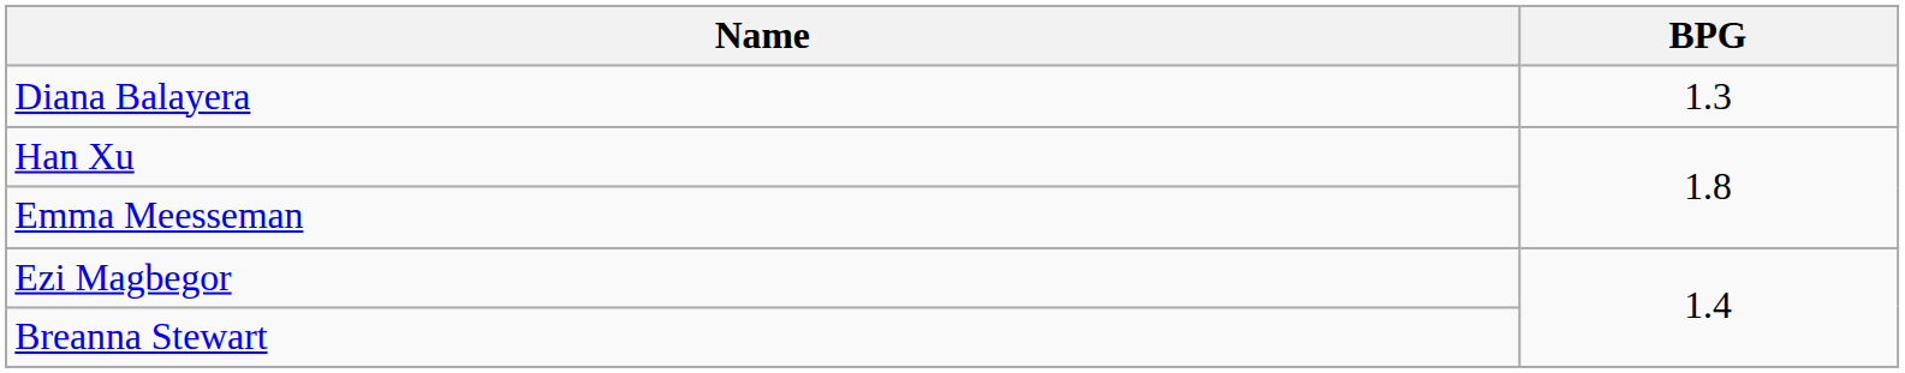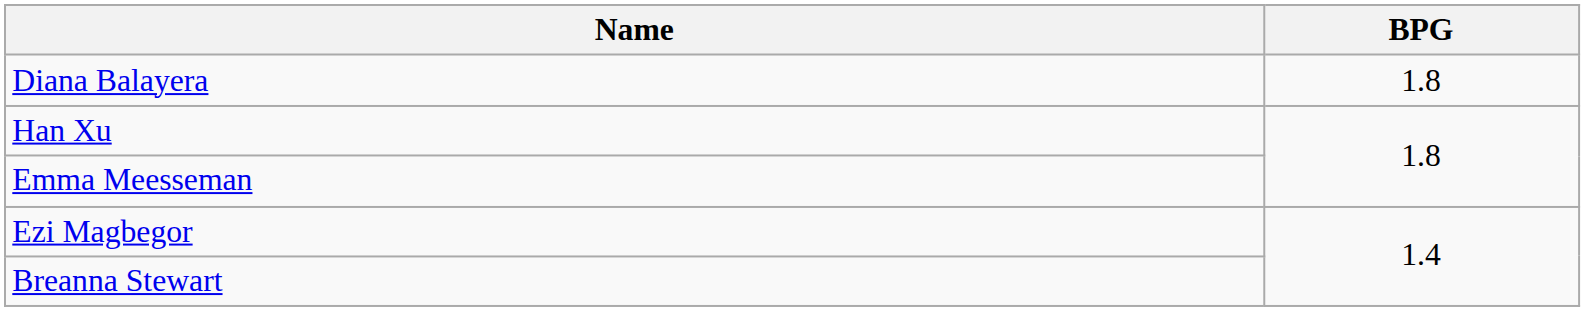 <table class=wikitable width="90%">
 <tr>
 <th width="80%">Name</th>
 <th width="20%">BPG</th>
 </tr>
 <tr>
 <td> <a href='#'>Diana Balayera</a></td>
-<td align=center>1.3</td>
+<td align=center>1.8</td>
 </tr>
 <tr>
 <td> <a href='#'>Han Xu</a></td>
 <td align=center rowspan=2>1.8</td>
 </tr>
 <tr>
 <td> <a href='#'>Emma Meesseman</a></td>
 </tr>
 <tr>
 <td> <a href='#'>Ezi Magbegor</a></td>
 <td align=center rowspan=2>1.4</td>
 </tr>
 <tr>
 <td> <a href='#'>Breanna Stewart</a></td>
 </tr>
 </table>
